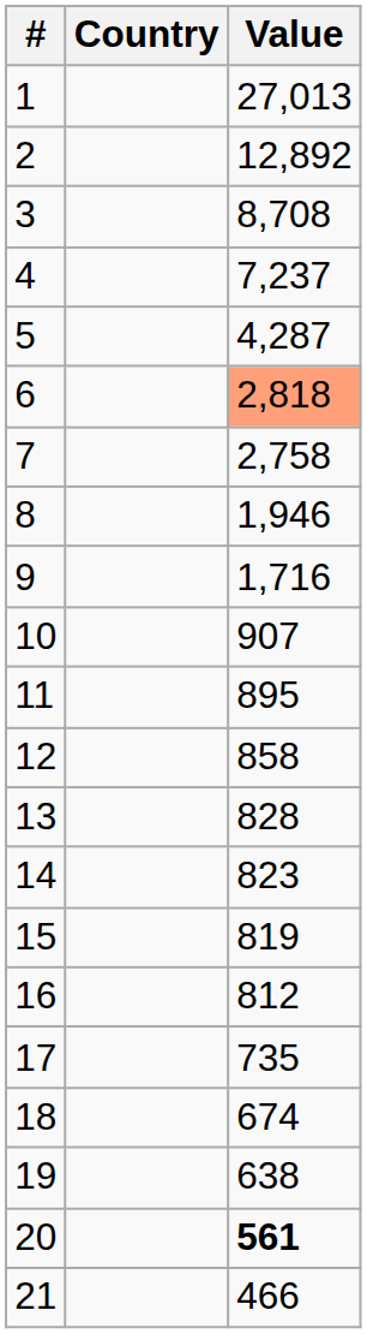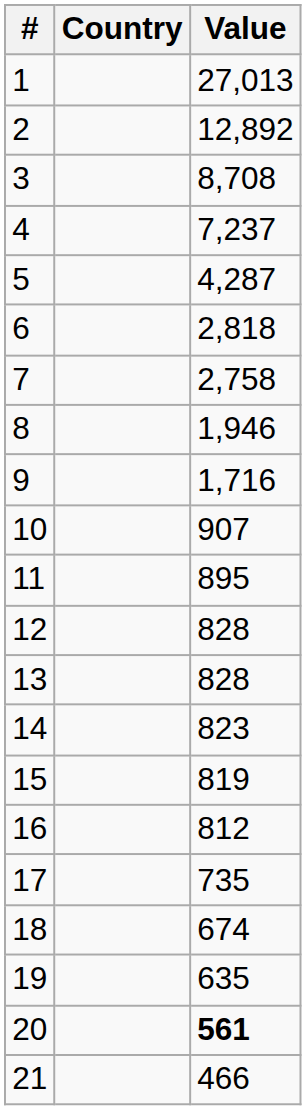 <table class="wikitable sortable plainrowheads" ;">
 <tr>
 <th scope="col">#</th>
 <th scope="col">Country</th>
 <th scope="col">Value</th>
 </tr>
 <tr>
 <td>1</td>
 <td></td>
 <td>27,013</td>
 </tr>
 <tr>
 <td>2</td>
 <td></td>
 <td>12,892</td>
 </tr>
 <tr>
 <td>3</td>
 <td></td>
 <td>8,708</td>
 </tr>
 <tr>
 <td>4</td>
 <td></td>
 <td>7,237</td>
 </tr>
 <tr>
 <td>5</td>
 <td></td>
 <td>4,287</td>
 </tr>
 <tr>
 <td>6</td>
 <td></td>
-<td style="background: lightsalmon;">2,818</td>
+<td>2,818</td>
 </tr>
 <tr>
 <td>7</td>
 <td></td>
 <td>2,758</td>
 </tr>
 <tr>
 <td>8</td>
 <td></td>
 <td>1,946</td>
 </tr>
 <tr>
 <td>9</td>
 <td></td>
 <td>1,716</td>
 </tr>
 <tr>
 <td>10</td>
 <td></td>
 <td>907</td>
 </tr>
 <tr>
 <td>11</td>
 <td></td>
 <td>895</td>
 </tr>
 <tr>
 <td>12</td>
 <td></td>
-<td>858</td>
+<td>828</td>
 </tr>
 <tr>
 <td>13</td>
 <td></td>
 <td>828</td>
 </tr>
 <tr>
 <td>14</td>
 <td></td>
 <td>823</td>
 </tr>
 <tr>
 <td>15</td>
 <td></td>
 <td>819</td>
 </tr>
 <tr>
 <td>16</td>
 <td></td>
 <td>812</td>
 </tr>
 <tr>
 <td>17</td>
 <td></td>
 <td>735</td>
 </tr>
 <tr>
 <td>18</td>
 <td></td>
 <td>674</td>
 </tr>
 <tr>
 <td>19</td>
 <td></td>
-<td>638</td>
+<td>635</td>
 </tr>
 <tr>
 <td>20</td>
 <td></td>
 <td><strong>561</strong></td>
 </tr>
 <tr>
 <td>21</td>
 <td></td>
 <td>466</td>
 </tr>
 </table>
